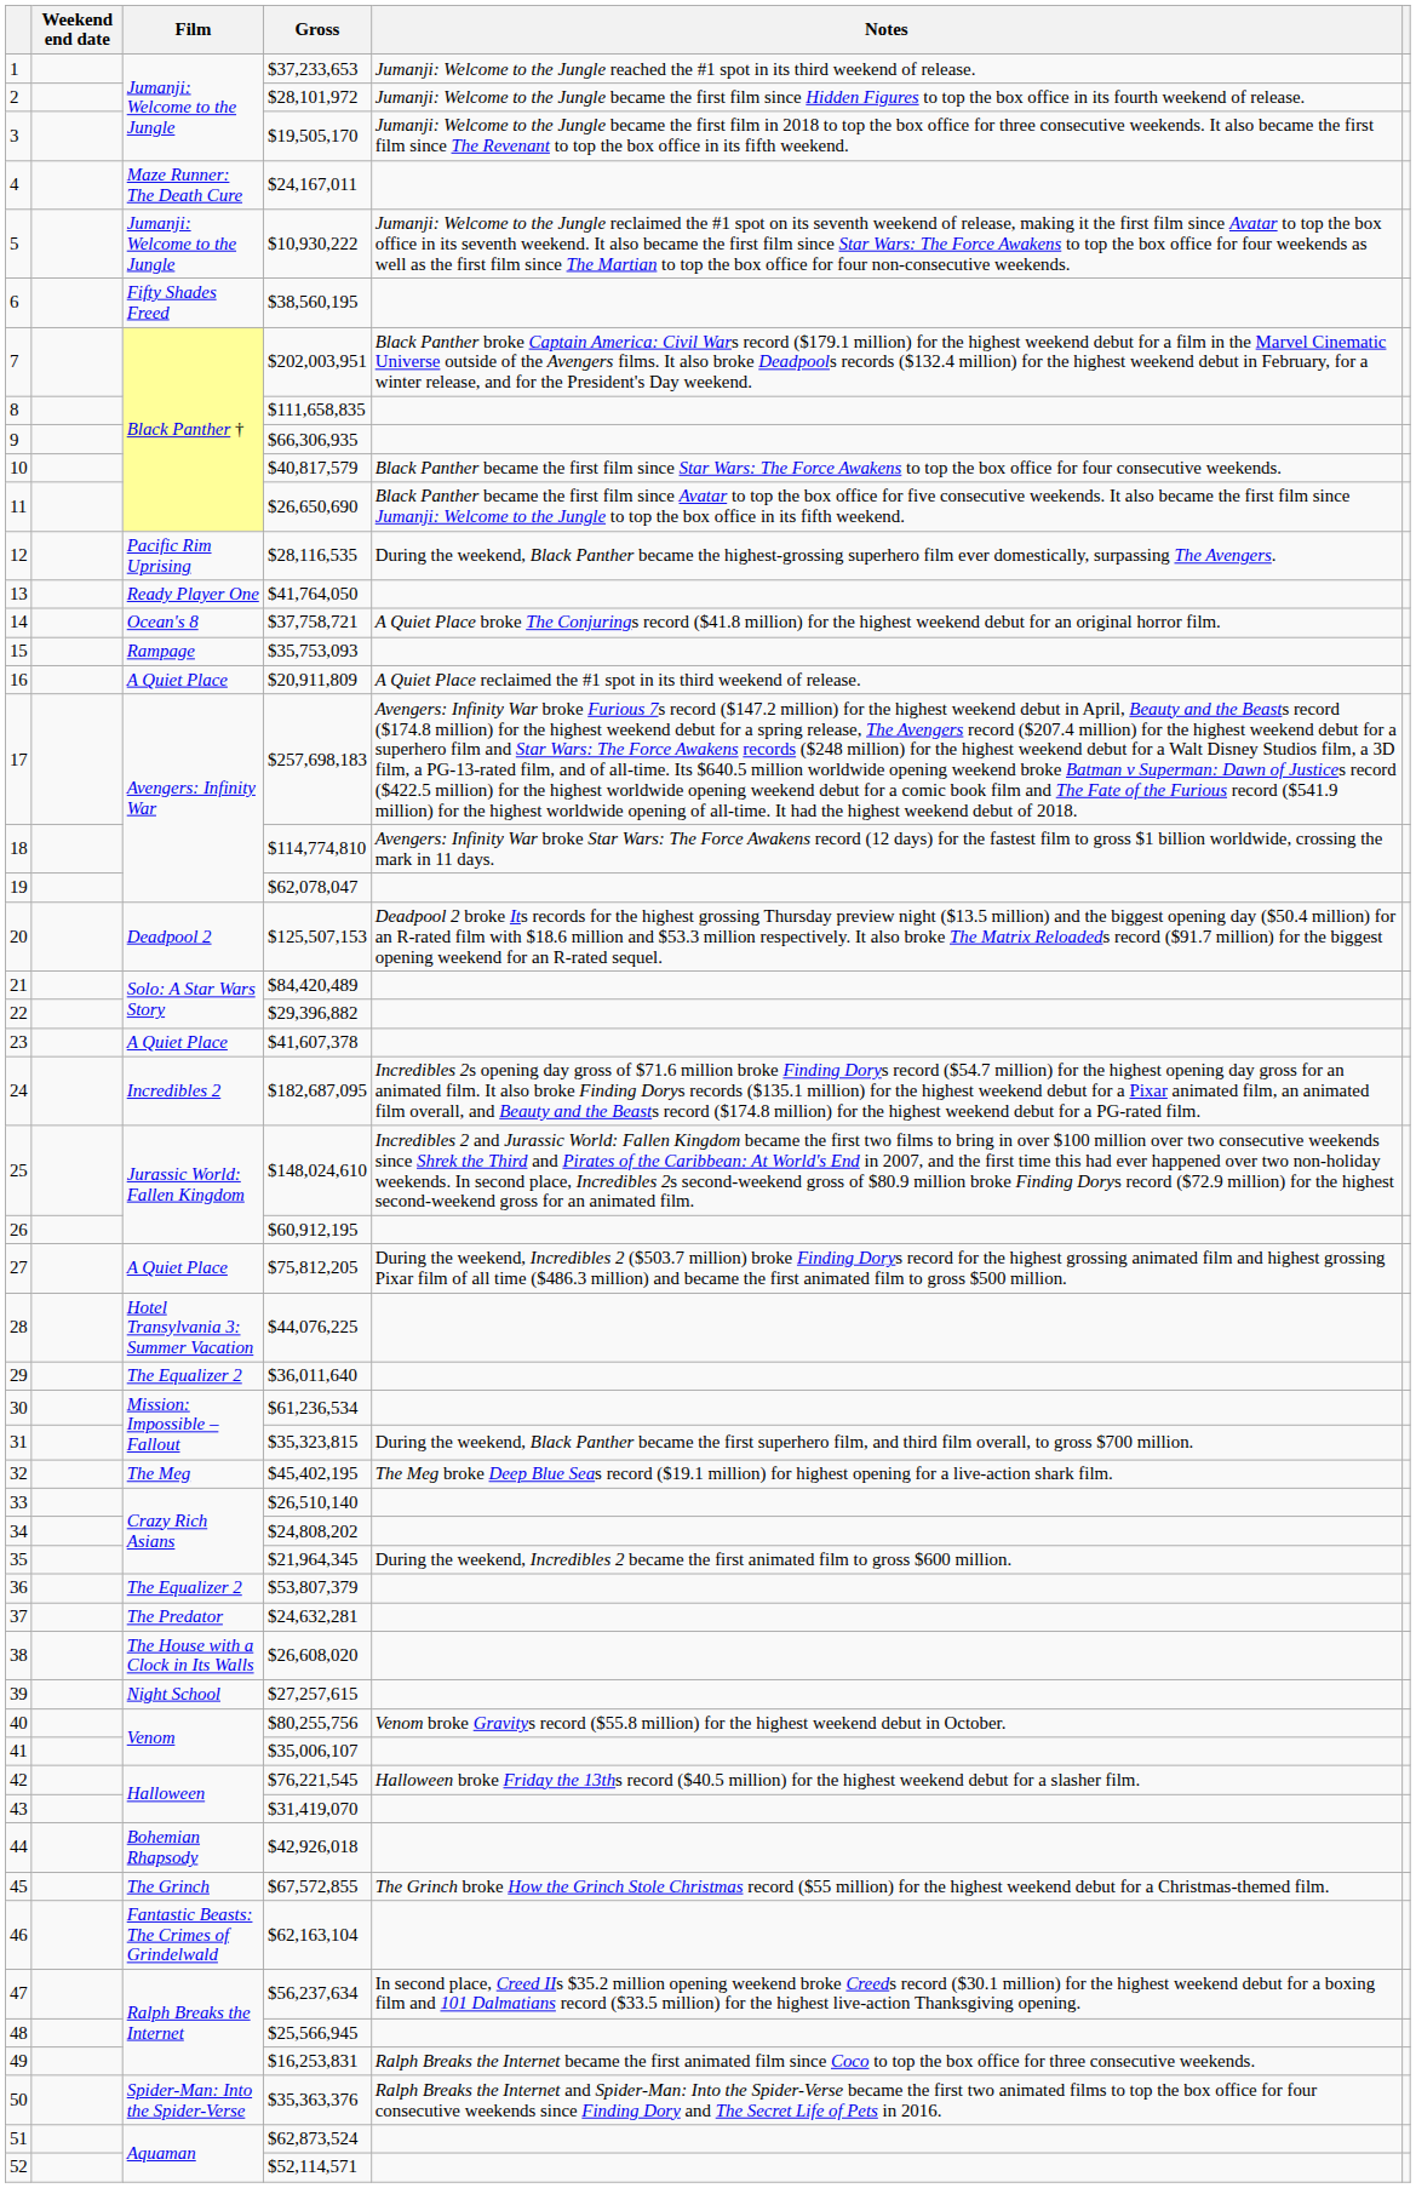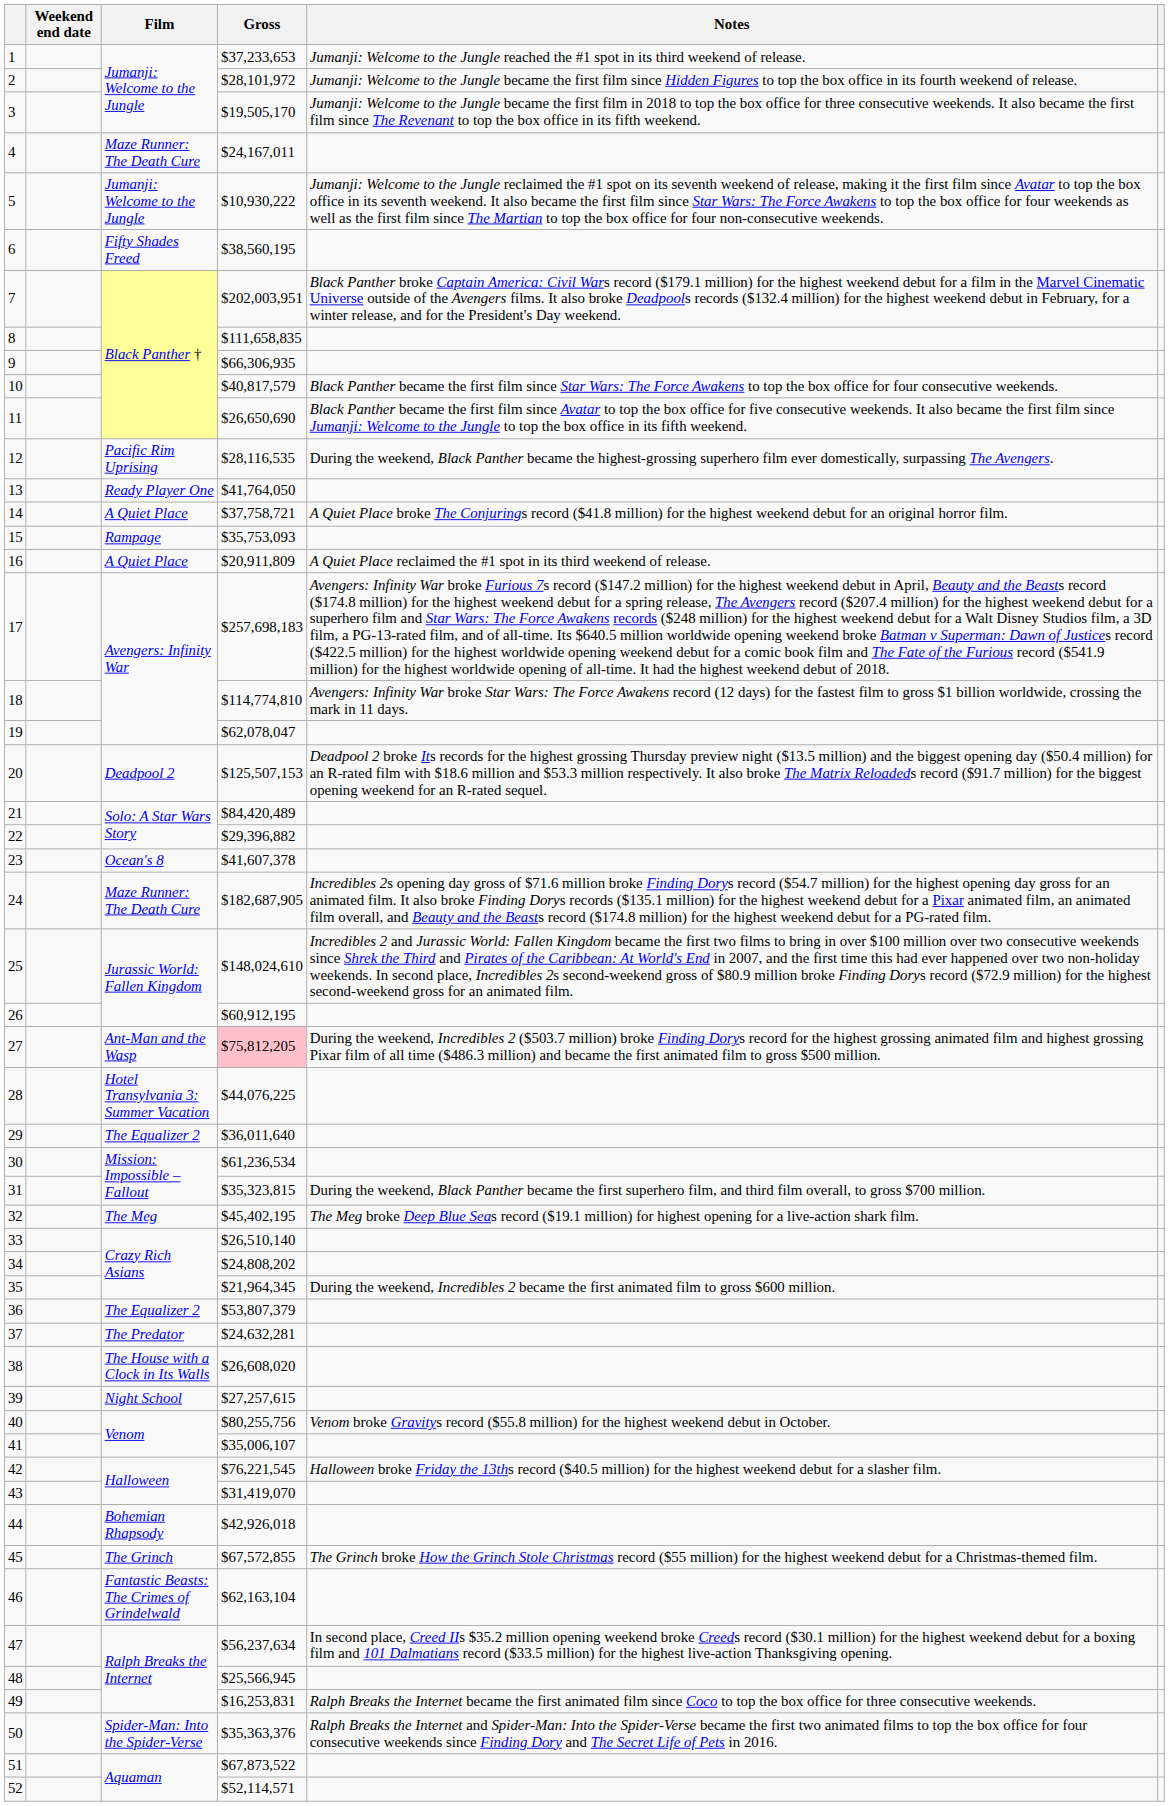 <table class="wikitable sortable">
 <tr>
 <th></th>
 <th>Weekend end date</th>
 <th>Film</th>
 <th>Gross</th>
 <th>Notes</th>
 <th class="unsortable"></th>
 </tr>
 <tr>
 <td>1</td>
 <td></td>
 <td rowspan="3"><em><a href='#'>Jumanji: Welcome to the Jungle</a></em></td>
 <td>$37,233,653</td>
 <td><em>Jumanji: Welcome to the Jungle</em> reached the #1 spot in its third weekend of release.</td>
 <td></td>
 </tr>
 <tr>
 <td>2</td>
 <td></td>
 <td>$28,101,972</td>
 <td><em>Jumanji: Welcome to the Jungle</em> became the first film since <em><a href='#'>Hidden Figures</a></em> to top the box office in its fourth weekend of release.</td>
 <td></td>
 </tr>
 <tr>
 <td>3</td>
 <td></td>
 <td>$19,505,170</td>
 <td><em>Jumanji: Welcome to the Jungle</em> became the first film in 2018 to top the box office for three consecutive weekends. It also became the first film since <em><a href='#'>The Revenant</a></em> to top the box office in its fifth weekend.</td>
 <td></td>
 </tr>
 <tr>
 <td>4</td>
 <td></td>
 <td><em><a href='#'>Maze Runner: The Death Cure</a></em></td>
 <td>$24,167,011</td>
 <td></td>
 <td></td>
 </tr>
 <tr>
 <td>5</td>
 <td></td>
 <td><em><a href='#'>Jumanji: Welcome to the Jungle</a></em></td>
 <td>$10,930,222</td>
 <td><em>Jumanji: Welcome to the Jungle</em> reclaimed the #1 spot on its seventh weekend of release, making it the first film since <em><a href='#'>Avatar</a></em> to top the box office in its seventh weekend. It also became the first film since <em><a href='#'>Star Wars: The Force Awakens</a></em> to top the box office for four weekends as well as the first film since <em><a href='#'>The Martian</a></em> to top the box office for four non-consecutive weekends.</td>
 <td></td>
 </tr>
 <tr>
 <td>6</td>
 <td></td>
 <td><em><a href='#'>Fifty Shades Freed</a></em></td>
 <td>$38,560,195</td>
 <td></td>
 <td></td>
 </tr>
 <tr>
 <td>7</td>
 <td></td>
 <td rowspan="5" style="background-color:#FFFF99"><em><a href='#'>Black Panther</a></em> †</td>
 <td>$202,003,951</td>
 <td><em>Black Panther</em> broke <em><a href='#'>Captain America: Civil War</a></em>s record ($179.1 million) for the highest weekend debut for a film in the <a href='#'>Marvel Cinematic Universe</a> outside of the <em>Avengers</em> films. It also broke <em><a href='#'>Deadpool</a></em>s records ($132.4 million) for the highest weekend debut in February, for a winter release, and for the President's Day weekend.</td>
 <td></td>
 </tr>
 <tr>
 <td>8</td>
 <td></td>
 <td>$111,658,835</td>
 <td></td>
 <td></td>
 </tr>
 <tr>
 <td>9</td>
 <td></td>
 <td>$66,306,935</td>
 <td></td>
 <td></td>
 </tr>
 <tr>
 <td>10</td>
 <td></td>
 <td>$40,817,579</td>
 <td><em>Black Panther</em> became the first film since <em><a href='#'>Star Wars: The Force Awakens</a></em> to top the box office for four consecutive weekends.</td>
 <td></td>
 </tr>
 <tr>
 <td>11</td>
 <td></td>
 <td>$26,650,690</td>
 <td><em>Black Panther</em> became the first film since <em><a href='#'>Avatar</a></em> to top the box office for five consecutive weekends. It also became the first film since <em><a href='#'>Jumanji: Welcome to the Jungle</a></em> to top the box office in its fifth weekend.</td>
 <td></td>
 </tr>
 <tr>
 <td>12</td>
 <td></td>
 <td><em><a href='#'>Pacific Rim Uprising</a></em></td>
 <td>$28,116,535</td>
 <td>During the weekend, <em>Black Panther</em> became the highest-grossing superhero film ever domestically, surpassing <em><a href='#'>The Avengers</a></em>.</td>
 <td></td>
 </tr>
 <tr>
 <td>13</td>
 <td></td>
 <td><em><a href='#'>Ready Player One</a></em></td>
 <td>$41,764,050</td>
 <td></td>
 <td></td>
 </tr>
 <tr>
 <td>14</td>
 <td></td>
-<td><em><a href='#'>Ocean's 8</a></em></td>
+<td><em><a href='#'>A Quiet Place</a></em></td>
 <td>$37,758,721</td>
 <td><em>A Quiet Place</em> broke <em><a href='#'>The Conjuring</a></em>s record ($41.8 million) for the highest weekend debut for an original horror film.</td>
 <td></td>
 </tr>
 <tr>
 <td>15</td>
 <td></td>
 <td><em><a href='#'>Rampage</a></em></td>
 <td>$35,753,093</td>
 <td></td>
 <td></td>
 </tr>
 <tr>
 <td>16</td>
 <td></td>
 <td><em><a href='#'>A Quiet Place</a></em></td>
 <td>$20,911,809</td>
 <td><em>A Quiet Place</em> reclaimed the #1 spot in its third weekend of release.</td>
 <td></td>
 </tr>
 <tr>
 <td>17</td>
 <td></td>
 <td rowspan="3"><em><a href='#'>Avengers: Infinity War</a></em></td>
 <td>$257,698,183</td>
 <td><em>Avengers: Infinity War</em> broke <em><a href='#'>Furious 7</a></em>s record ($147.2 million) for the highest weekend debut in April, <em><a href='#'>Beauty and the Beast</a></em>s record ($174.8 million) for the highest weekend debut for a spring release, <em><a href='#'>The Avengers</a></em> record ($207.4 million) for the highest weekend debut for a superhero film and <em><a href='#'>Star Wars: The Force Awakens</a></em> <a href='#'>records</a> ($248 million) for the highest weekend debut for a Walt Disney Studios film, a 3D film, a PG-13-rated film, and of all-time. Its $640.5 million worldwide opening weekend broke <em><a href='#'>Batman v Superman: Dawn of Justice</a></em>s record ($422.5 million) for the highest worldwide opening weekend debut for a comic book film and <em><a href='#'>The Fate of the Furious</a></em> record ($541.9 million) for the highest worldwide opening of all-time. It had the highest weekend debut of 2018.</td>
 <td></td>
 </tr>
 <tr>
 <td>18</td>
 <td></td>
 <td>$114,774,810</td>
 <td><em>Avengers: Infinity War</em> broke <em>Star Wars: The Force Awakens</em> record (12 days) for the fastest film to gross $1 billion worldwide, crossing the mark in 11 days.</td>
 <td></td>
 </tr>
 <tr>
 <td>19</td>
 <td></td>
 <td>$62,078,047</td>
 <td></td>
 <td></td>
 </tr>
 <tr>
 <td>20</td>
 <td></td>
 <td><em><a href='#'>Deadpool 2</a></em></td>
 <td>$125,507,153</td>
 <td><em>Deadpool 2</em> broke <em><a href='#'>It</a></em>s records for the highest grossing Thursday preview night ($13.5 million) and the biggest opening day ($50.4 million) for an R-rated film with $18.6 million and $53.3 million respectively. It also broke <em><a href='#'>The Matrix Reloaded</a></em>s record ($91.7 million) for the biggest opening weekend for an R-rated sequel.</td>
 <td></td>
 </tr>
 <tr>
 <td>21</td>
 <td></td>
 <td rowspan="2"><em><a href='#'>Solo: A Star Wars Story</a></em></td>
 <td>$84,420,489</td>
 <td></td>
 <td></td>
 </tr>
 <tr>
 <td>22</td>
 <td></td>
 <td>$29,396,882</td>
 <td></td>
 <td></td>
 </tr>
 <tr>
 <td>23</td>
 <td></td>
-<td><em><a href='#'>A Quiet Place</a></em></td>
+<td><em><a href='#'>Ocean's 8</a></em></td>
 <td>$41,607,378</td>
 <td></td>
 <td></td>
 </tr>
 <tr>
 <td>24</td>
 <td></td>
-<td><em><a href='#'>Incredibles 2</a></em></td>
-<td>$182,687,095</td>
+<td><em><a href='#'>Maze Runner: The Death Cure</a></em></td>
+<td>$182,687,905</td>
 <td><em>Incredibles 2</em>s opening day gross of $71.6 million broke <em><a href='#'>Finding Dory</a></em>s record ($54.7 million) for the highest opening day gross for an animated film. It also broke <em>Finding Dory</em>s records ($135.1 million) for the highest weekend debut for a <a href='#'>Pixar</a> animated film, an animated film overall, and <em><a href='#'>Beauty and the Beast</a></em>s record ($174.8 million) for the highest weekend debut for a PG-rated film.</td>
 <td></td>
 </tr>
 <tr>
 <td>25</td>
 <td></td>
 <td rowspan="2"><em><a href='#'>Jurassic World: Fallen Kingdom</a></em></td>
 <td>$148,024,610</td>
 <td><em>Incredibles 2</em> and <em>Jurassic World: Fallen Kingdom</em> became the first two films to bring in over $100 million over two consecutive weekends since <em><a href='#'>Shrek the Third</a></em> and <em><a href='#'>Pirates of the Caribbean: At World's End</a></em> in 2007, and the first time this had ever happened over two non-holiday weekends. In second place, <em>Incredibles 2</em>s second-weekend gross of $80.9 million broke <em>Finding Dory</em>s record ($72.9 million) for the highest second-weekend gross for an animated film.</td>
 <td></td>
 </tr>
 <tr>
 <td>26</td>
 <td></td>
 <td>$60,912,195</td>
 <td></td>
 <td></td>
 </tr>
 <tr>
 <td>27</td>
 <td></td>
-<td><em><a href='#'>A Quiet Place</a></em></td>
-<td>$75,812,205</td>
+<td><em><a href='#'>Ant-Man and the Wasp</a></em></td>
+<td style="background: pink;">$75,812,205</td>
 <td>During the weekend, <em>Incredibles 2</em> ($503.7 million) broke <em><a href='#'>Finding Dory</a></em>s record for the highest grossing animated film and highest grossing Pixar film of all time ($486.3 million) and became the first animated film to gross $500 million.</td>
 <td></td>
 </tr>
 <tr>
 <td>28</td>
 <td></td>
 <td><em><a href='#'>Hotel Transylvania 3: Summer Vacation</a></em></td>
 <td>$44,076,225</td>
 <td></td>
 <td></td>
 </tr>
 <tr>
 <td>29</td>
 <td></td>
 <td><em><a href='#'>The Equalizer 2</a></em></td>
 <td>$36,011,640</td>
 <td></td>
 <td></td>
 </tr>
 <tr>
 <td>30</td>
 <td></td>
 <td rowspan="2"><em><a href='#'>Mission: Impossible – Fallout</a></em></td>
 <td>$61,236,534</td>
 <td></td>
 <td></td>
 </tr>
 <tr>
 <td>31</td>
 <td></td>
 <td>$35,323,815</td>
 <td>During the weekend, <em>Black Panther</em> became the first superhero film, and third film overall, to gross $700 million.</td>
 <td></td>
 </tr>
 <tr>
 <td>32</td>
 <td></td>
 <td><em><a href='#'>The Meg</a></em></td>
 <td>$45,402,195</td>
 <td><em>The Meg</em> broke <em><a href='#'>Deep Blue Sea</a></em>s record ($19.1 million) for highest opening for a live-action shark film.</td>
 <td></td>
 </tr>
 <tr>
 <td>33</td>
 <td></td>
 <td rowspan="3"><em><a href='#'>Crazy Rich Asians</a></em></td>
 <td>$26,510,140</td>
 <td></td>
 <td></td>
 </tr>
 <tr>
 <td>34</td>
 <td></td>
 <td>$24,808,202</td>
 <td></td>
 <td></td>
 </tr>
 <tr>
 <td>35</td>
 <td></td>
 <td>$21,964,345</td>
 <td>During the weekend, <em>Incredibles 2</em> became the first animated film to gross $600 million.</td>
 <td></td>
 </tr>
 <tr>
 <td>36</td>
 <td></td>
 <td><em><a href='#'>The Equalizer 2</a></em></td>
 <td>$53,807,379</td>
 <td></td>
 <td></td>
 </tr>
 <tr>
 <td>37</td>
 <td></td>
 <td><em><a href='#'>The Predator</a></em></td>
 <td>$24,632,281</td>
 <td></td>
 <td></td>
 </tr>
 <tr>
 <td>38</td>
 <td></td>
 <td><em><a href='#'>The House with a Clock in Its Walls</a></em></td>
 <td>$26,608,020</td>
 <td></td>
 <td></td>
 </tr>
 <tr>
 <td>39</td>
 <td></td>
 <td><em><a href='#'>Night School</a></em></td>
 <td>$27,257,615</td>
 <td></td>
 <td></td>
 </tr>
 <tr>
 <td>40</td>
 <td></td>
 <td rowspan="2"><em><a href='#'>Venom</a></em></td>
 <td>$80,255,756</td>
 <td><em>Venom</em> broke <em><a href='#'>Gravity</a></em>s record ($55.8 million) for the highest weekend debut in October.</td>
 <td></td>
 </tr>
 <tr>
 <td>41</td>
 <td></td>
 <td>$35,006,107</td>
 <td></td>
 <td></td>
 </tr>
 <tr>
 <td>42</td>
 <td></td>
 <td rowspan="2"><em><a href='#'>Halloween</a></em></td>
 <td>$76,221,545</td>
 <td><em>Halloween</em> broke <em><a href='#'>Friday the 13th</a></em>s record ($40.5 million) for the highest weekend debut for a slasher film.</td>
 <td></td>
 </tr>
 <tr>
 <td>43</td>
 <td></td>
 <td>$31,419,070</td>
 <td></td>
 <td></td>
 </tr>
 <tr>
 <td>44</td>
 <td></td>
 <td><em><a href='#'>Bohemian Rhapsody</a></em></td>
 <td>$42,926,018</td>
 <td></td>
 <td></td>
 </tr>
 <tr>
 <td>45</td>
 <td></td>
 <td><em><a href='#'>The Grinch</a></em></td>
 <td>$67,572,855</td>
 <td><em>The Grinch</em> broke <em><a href='#'>How the Grinch Stole Christmas</a></em> record ($55 million) for the highest weekend debut for a Christmas-themed film.</td>
 <td></td>
 </tr>
 <tr>
 <td>46</td>
 <td></td>
 <td><em><a href='#'>Fantastic Beasts: The Crimes of Grindelwald</a></em></td>
 <td>$62,163,104</td>
 <td></td>
 <td></td>
 </tr>
 <tr>
 <td>47</td>
 <td></td>
 <td rowspan="3"><em><a href='#'>Ralph Breaks the Internet</a></em></td>
 <td>$56,237,634</td>
 <td>In second place, <em><a href='#'>Creed II</a></em>s $35.2 million opening weekend broke <em><a href='#'>Creed</a></em>s record ($30.1 million) for the highest weekend debut for a boxing film and <em><a href='#'>101 Dalmatians</a></em> record ($33.5 million) for the highest live-action Thanksgiving opening.</td>
 <td></td>
 </tr>
 <tr>
 <td>48</td>
 <td></td>
 <td>$25,566,945</td>
 <td></td>
 <td></td>
 </tr>
 <tr>
 <td>49</td>
 <td></td>
 <td>$16,253,831</td>
 <td><em>Ralph Breaks the Internet</em> became the first animated film since <em><a href='#'>Coco</a></em> to top the box office for three consecutive weekends.</td>
 <td></td>
 </tr>
 <tr>
 <td>50</td>
 <td></td>
 <td><em><a href='#'>Spider-Man: Into the Spider-Verse</a></em></td>
 <td>$35,363,376</td>
 <td><em>Ralph Breaks the Internet</em> and <em>Spider-Man: Into the Spider-Verse</em> became the first two animated films to top the box office for four consecutive weekends since <em><a href='#'>Finding Dory</a></em> and <em><a href='#'>The Secret Life of Pets</a></em> in 2016.</td>
 <td></td>
 </tr>
 <tr>
 <td>51</td>
 <td></td>
 <td rowspan="2"><em><a href='#'>Aquaman</a></em></td>
-<td>$62,873,524</td>
+<td>$67,873,522</td>
 <td></td>
 <td></td>
 </tr>
 <tr>
 <td>52</td>
 <td></td>
 <td>$52,114,571</td>
 <td></td>
 <td></td>
 </tr>
 </table>
